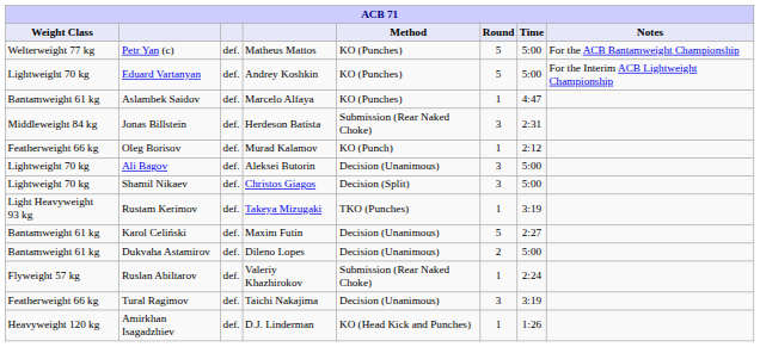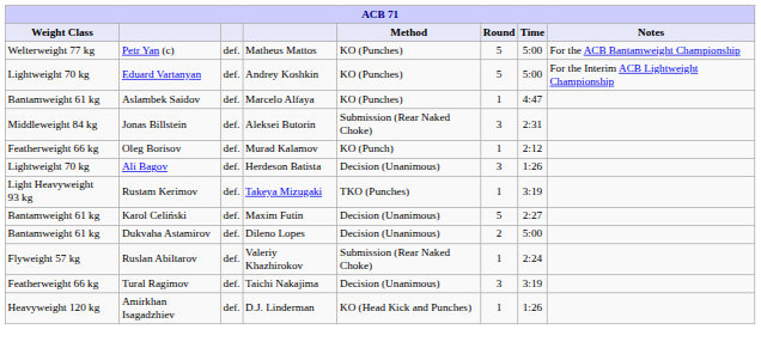 <table class="wikitable" style="font-size: 80%;">
 <tr>
 <th colspan="8" style="background-color: #ccf; color: #000080; text-align: center;"><strong>ACB 71</strong></th>
 </tr>
 <tr>
 <th colspan="1" style="background-color: #E6E8FA; color: #000000; text-align: center;">Weight Class</th>
 <th colspan="1" style="background-color: #E6E8FA; color: #000000; text-align: center;"></th>
 <th colspan="1" style="background-color: #E6E8FA; color: #000000; text-align: center;"></th>
 <th colspan="1" style="background-color: #E6E8FA; color: #000000; text-align: center;"></th>
 <th colspan="1" style="background-color: #E6E8FA; color: #000000; text-align: center;">Method</th>
 <th colspan="1" style="background-color: #E6E8FA; color: #000000; text-align: center;">Round</th>
 <th colspan="1" style="background-color: #E6E8FA; color: #000000; text-align: center;">Time</th>
 <th colspan="1" style="background-color: #E6E8FA; color: #000000; text-align: center;">Notes</th>
 </tr>
 <tr>
 <td>Welterweight 77 kg</td>
 <td> <a href='#'>Petr Yan</a> (c)</td>
 <td>def.</td>
 <td> Matheus Mattos</td>
 <td>KO (Punches)</td>
 <td align=center>5</td>
 <td align=center>5:00</td>
 <td>For the <a href='#'>ACB Bantamweight Championship</a></td>
 </tr>
 <tr>
 <td>Lightweight 70 kg</td>
 <td> <a href='#'>Eduard Vartanyan</a></td>
 <td>def.</td>
 <td> Andrey Koshkin</td>
 <td>KO (Punches)</td>
 <td align=center>5</td>
 <td align=center>5:00</td>
 <td>For the Interim <a href='#'>ACB Lightweight Championship</a></td>
 </tr>
 <tr>
 <td>Bantamweight 61 kg</td>
 <td> Aslambek Saidov</td>
 <td>def.</td>
 <td> Marcelo Alfaya</td>
 <td>KO (Punches)</td>
 <td align=center>1</td>
 <td align=center>4:47</td>
 <td></td>
 </tr>
 <tr>
 <td>Middleweight 84 kg</td>
 <td> Jonas Billstein</td>
 <td>def.</td>
-<td> Herdeson Batista</td>
+<td> Aleksei Butorin</td>
 <td>Submission (Rear Naked Choke)</td>
 <td align=center>3</td>
 <td align=center>2:31</td>
 <td></td>
 </tr>
 <tr>
 <td>Featherweight 66 kg</td>
 <td> Oleg Borisov</td>
 <td>def.</td>
 <td> Murad Kalamov</td>
 <td>KO (Punch)</td>
 <td align=center>1</td>
 <td align=center>2:12</td>
 <td></td>
 </tr>
 <tr>
 <td>Lightweight 70 kg</td>
 <td> <a href='#'>Ali Bagov</a></td>
 <td>def.</td>
-<td> Aleksei Butorin</td>
+<td> Herdeson Batista</td>
 <td>Decision (Unanimous)</td>
 <td align=center>3</td>
-<td align=center>5:00</td>
-<td></td>
-</tr>
-<tr>
-<td>Lightweight 70 kg</td>
-<td> Shamil Nikaev</td>
-<td>def.</td>
-<td> <a href='#'>Christos Giagos</a></td>
-<td>Decision (Split)</td>
-<td align=center>3</td>
-<td align=center>5:00</td>
+<td align=center>1:26</td>
 <td></td>
 </tr>
 <tr>
 <td>Light Heavyweight 93 kg</td>
 <td> Rustam Kerimov</td>
 <td>def.</td>
 <td> <a href='#'>Takeya Mizugaki</a></td>
 <td>TKO (Punches)</td>
 <td align=center>1</td>
 <td align=center>3:19</td>
 <td></td>
 </tr>
 <tr>
 <td>Bantamweight 61 kg</td>
 <td> Karol Celiński</td>
 <td>def.</td>
 <td> Maxim Futin</td>
 <td>Decision (Unanimous)</td>
 <td align=center>5</td>
 <td align=center>2:27</td>
 <td></td>
 </tr>
 <tr>
 <td>Bantamweight 61 kg</td>
 <td> Dukvaha Astamirov</td>
 <td>def.</td>
 <td> Dileno Lopes</td>
 <td>Decision (Unanimous)</td>
 <td align=center>2</td>
 <td align=center>5:00</td>
 <td></td>
 </tr>
 <tr>
 <td>Flyweight 57 kg</td>
 <td> Ruslan Abiltarov</td>
 <td>def.</td>
 <td> Valeriy Khazhirokov</td>
 <td>Submission (Rear Naked Choke)</td>
 <td align=center>1</td>
 <td align=center>2:24</td>
 <td></td>
 </tr>
 <tr>
 <td>Featherweight 66 kg</td>
 <td> Tural Ragimov</td>
 <td>def.</td>
 <td> Taichi Nakajima</td>
 <td>Decision (Unanimous)</td>
 <td align=center>3</td>
 <td align=center>3:19</td>
 <td></td>
 </tr>
 <tr>
 <td>Heavyweight 120 kg</td>
 <td> Amirkhan Isagadzhiev</td>
 <td>def.</td>
 <td> D.J. Linderman</td>
 <td>KO (Head Kick and Punches)</td>
 <td align=center>1</td>
 <td align=center>1:26</td>
 <td></td>
 </tr>
 </table>
